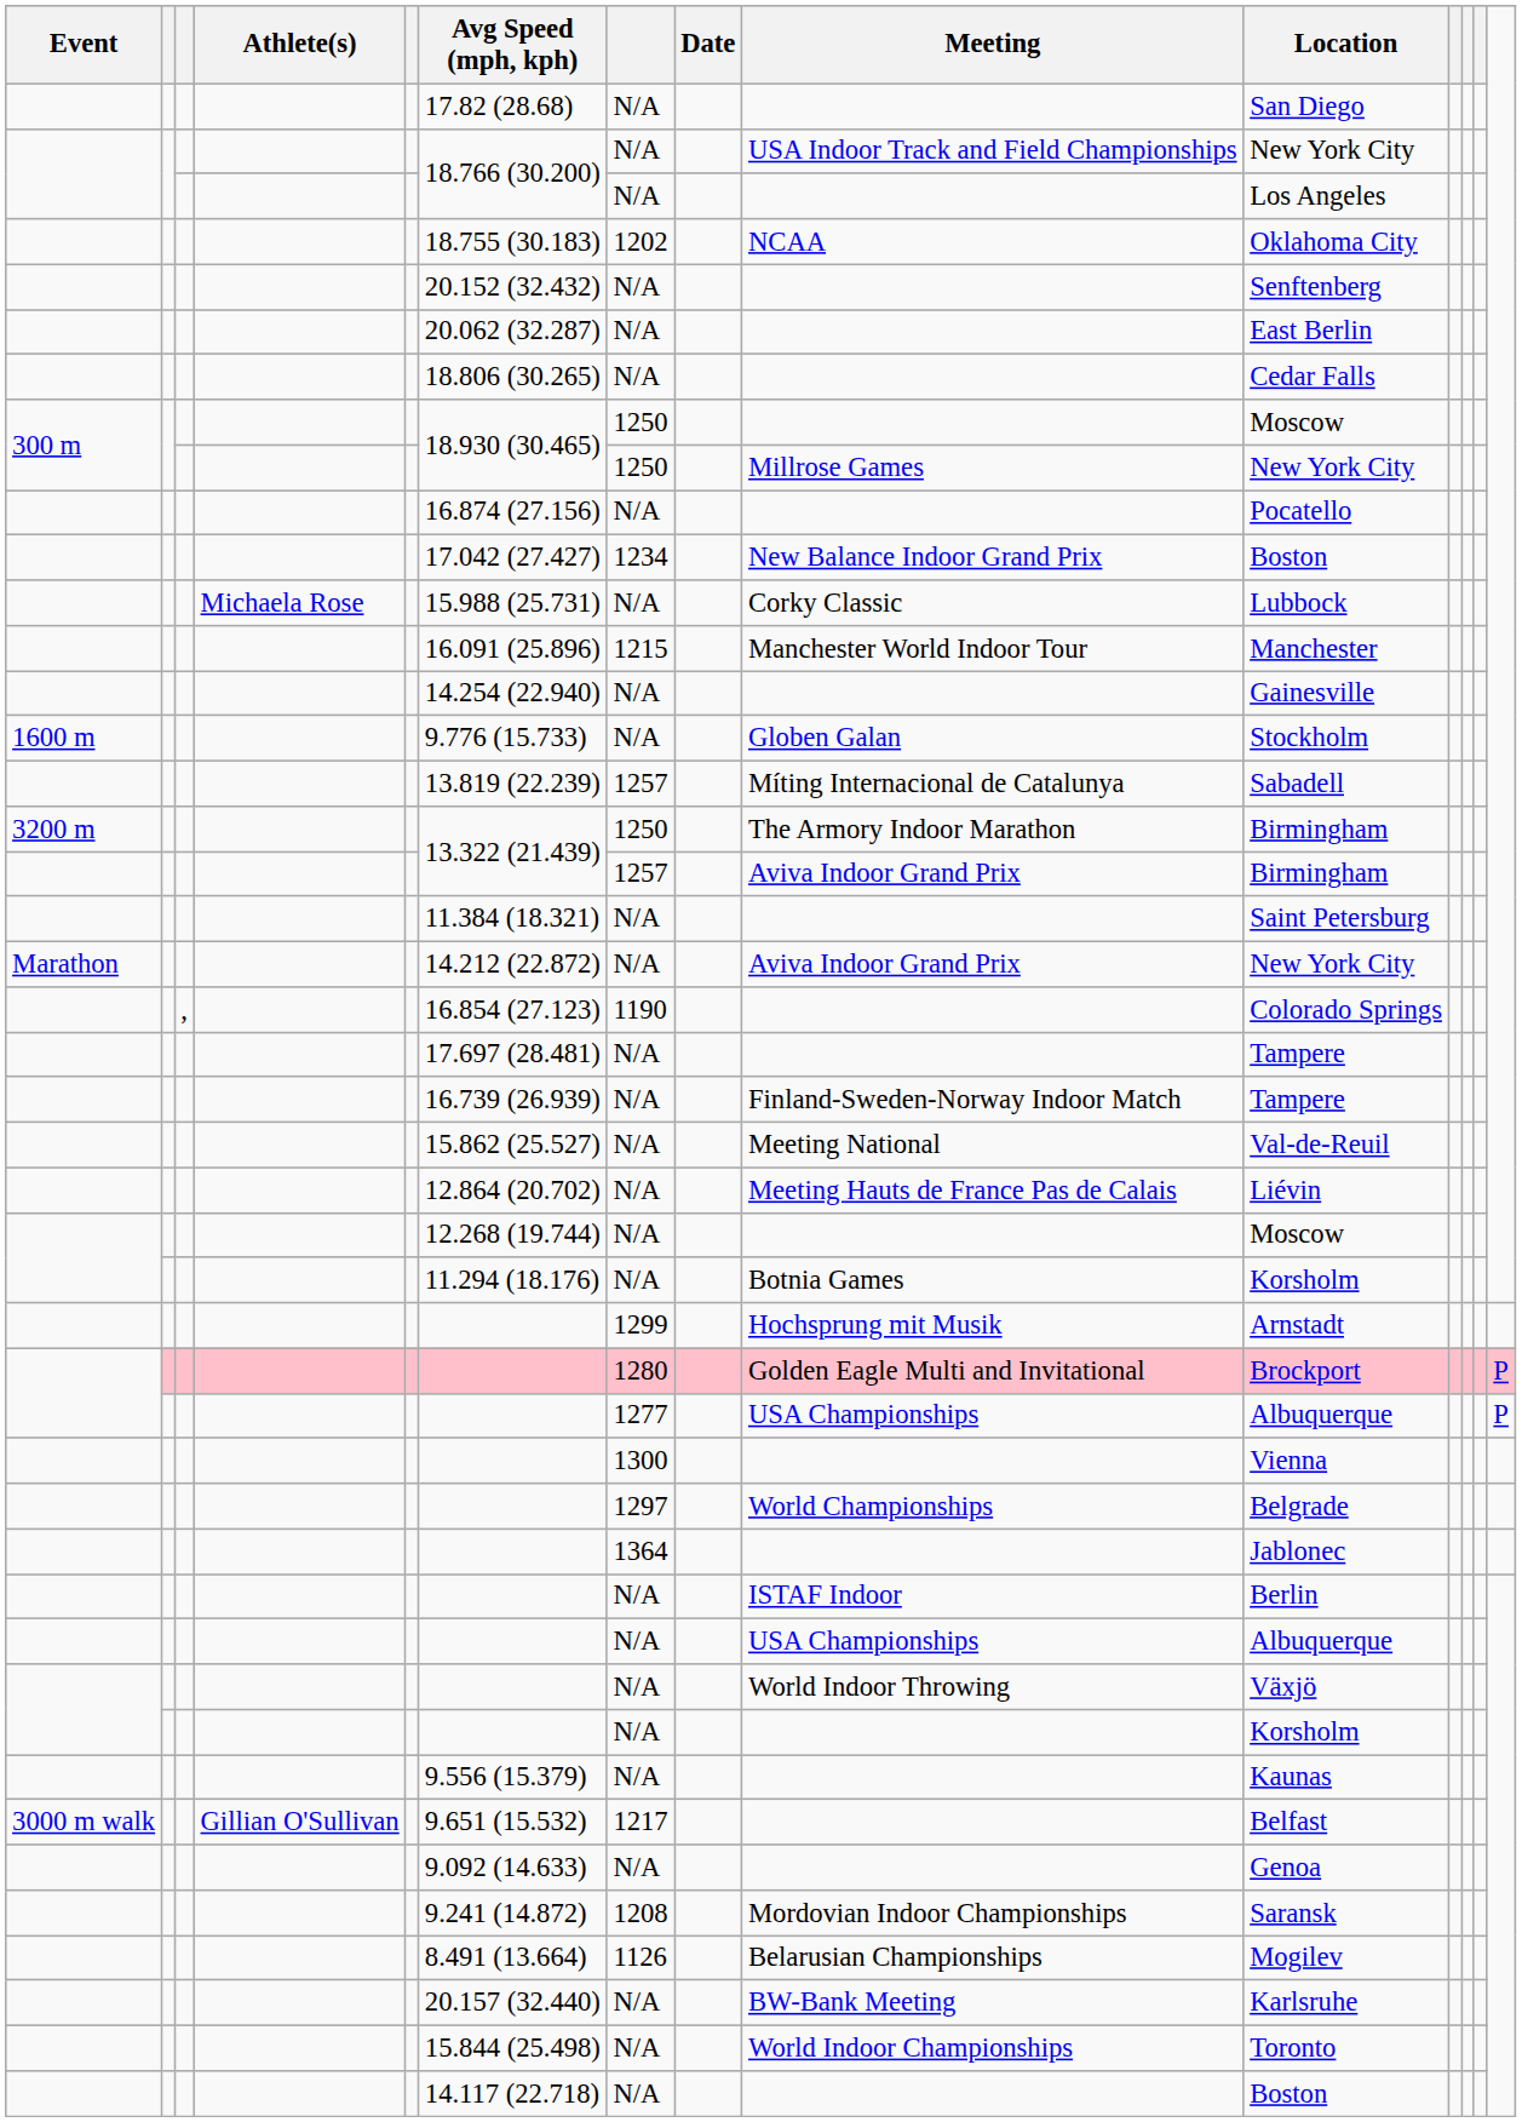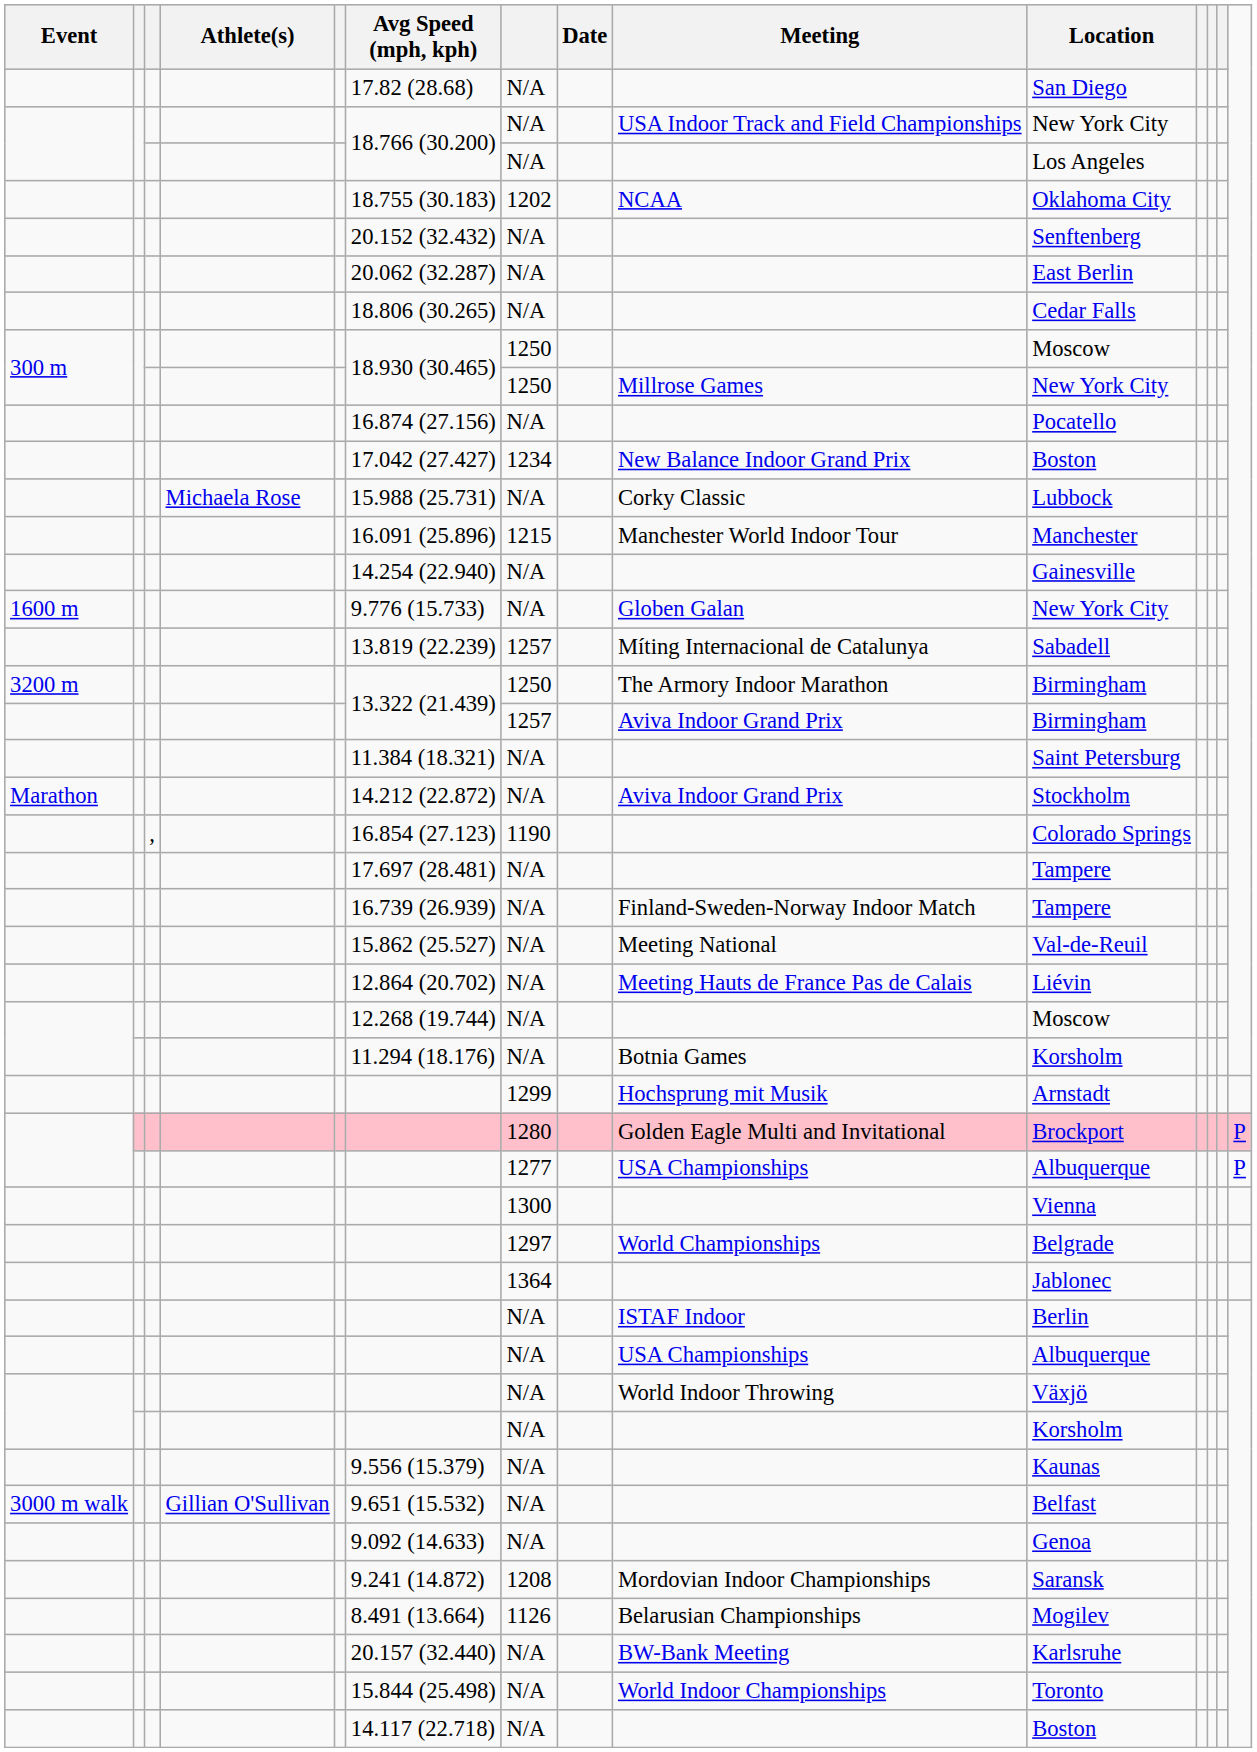 <table class="wikitable sortable plainrowheaders" style="font-size:90%;">
 <tr>
 <th>Event</th>
 <th></th>
 <th class="unsortable"></th>
 <th>Athlete(s)</th>
 <th></th>
 <th>Avg Speed<br>(mph, kph)</th>
 <th></th>
 <th>Date</th>
 <th>Meeting</th>
 <th>Location</th>
 <th></th>
 <th class="unsortable"></th>
 <th class="unsortable"></th>
 </tr>
 <tr>
 <td></td>
 <td data-sort-value="1Secs00005.74"></td>
 <td></td>
 <td></td>
 <td></td>
 <td>17.82 (28.68)</td>
 <td>N/A</td>
 <td></td>
 <td></td>
 <td><a href='#'>San Diego</a></td>
 <td></td>
 <td></td>
 <td></td>
 </tr>
 <tr>
 <td rowspan=2></td>
 <td rowspan=2 data-sort-value="1Secs00006.54"></td>
 <td></td>
 <td></td>
 <td></td>
 <td rowspan="2">18.766 (30.200)</td>
 <td>N/A</td>
 <td></td>
 <td><a href='#'>USA Indoor Track and Field Championships</a></td>
 <td>New York City</td>
 <td></td>
 <td></td>
 <td></td>
 </tr>
 <tr>
 <td></td>
 <td></td>
 <td></td>
 <td>N/A</td>
 <td></td>
 <td></td>
 <td>Los Angeles</td>
 <td></td>
 <td></td>
 <td></td>
 </tr>
 <tr>
 <td></td>
 <td data-sort-value="1Secs00006.56"></td>
 <td></td>
 <td></td>
 <td></td>
 <td>18.755 (30.183)</td>
 <td>1202</td>
 <td></td>
 <td><a href='#'>NCAA</a></td>
 <td><a href='#'>Oklahoma City</a></td>
 <td></td>
 <td></td>
 <td></td>
 </tr>
 <tr>
 <td></td>
 <td data-sort-value="1Secs00010.15"></td>
 <td></td>
 <td></td>
 <td></td>
 <td>20.152 (32.432)</td>
 <td>N/A</td>
 <td></td>
 <td></td>
 <td><a href='#'>Senftenberg</a></td>
 <td></td>
 <td></td>
 <td></td>
 </tr>
 <tr>
 <td></td>
 <td data-sort-value="1Secs00011.15"></td>
 <td></td>
 <td></td>
 <td></td>
 <td>20.062 (32.287)</td>
 <td>N/A</td>
 <td></td>
 <td></td>
 <td><a href='#'>East Berlin</a></td>
 <td></td>
 <td></td>
 <td></td>
 </tr>
 <tr>
 <td></td>
 <td data-sort-value="1Secs00032.63"></td>
 <td></td>
 <td></td>
 <td></td>
 <td>18.806 (30.265)</td>
 <td>N/A</td>
 <td></td>
 <td></td>
 <td><a href='#'>Cedar Falls</a></td>
 <td></td>
 <td></td>
 <td></td>
 </tr>
 <tr>
 <td rowspan=2><a href='#'>300 m</a></td>
 <td rowspan=2></td>
 <td></td>
 <td></td>
 <td></td>
 <td rowspan="2">18.930 (30.465)</td>
 <td>1250</td>
 <td></td>
 <td></td>
 <td>Moscow</td>
 <td></td>
 <td></td>
 <td></td>
 </tr>
 <tr>
 <td></td>
 <td></td>
 <td></td>
 <td>1250</td>
 <td></td>
 <td><a href='#'>Millrose Games</a></td>
 <td><a href='#'>New York City</a></td>
 <td></td>
 <td></td>
 <td></td>
 </tr>
 <tr>
 <td></td>
 <td data-sort-value="1Secs00060.61"></td>
 <td></td>
 <td></td>
 <td></td>
 <td>16.874 (27.156)</td>
 <td>N/A</td>
 <td></td>
 <td></td>
 <td><a href='#'>Pocatello</a></td>
 <td></td>
 <td></td>
 <td></td>
 </tr>
 <tr>
 <td></td>
 <td data-sort-value="1Secs00065.63"></td>
 <td></td>
 <td></td>
 <td></td>
 <td>17.042 (27.427)</td>
 <td>1234</td>
 <td></td>
 <td><a href='#'>New Balance Indoor Grand Prix</a></td>
 <td><a href='#'>Boston</a></td>
 <td></td>
 <td></td>
 <td></td>
 </tr>
 <tr>
 <td></td>
 <td data-sort-value="1Secs00076.76"></td>
 <td></td>
 <td><a href='#'>Michaela Rose</a></td>
 <td></td>
 <td>15.988 (25.731)</td>
 <td>N/A</td>
 <td></td>
 <td>Corky Classic</td>
 <td><a href='#'>Lubbock</a></td>
 <td></td>
 <td></td>
 <td></td>
 </tr>
 <tr>
 <td></td>
 <td data-sort-value="1Secs00083.41"></td>
 <td></td>
 <td></td>
 <td></td>
 <td>16.091 (25.896)</td>
 <td>1215</td>
 <td></td>
 <td>Manchester World Indoor Tour</td>
 <td><a href='#'>Manchester</a></td>
 <td></td>
 <td></td>
 <td></td>
 </tr>
 <tr>
 <td></td>
 <td data-sort-value="1Secs000143.5"></td>
 <td></td>
 <td></td>
 <td></td>
 <td>14.254 (22.940)</td>
 <td>N/A</td>
 <td></td>
 <td></td>
 <td><a href='#'>Gainesville</a></td>
 <td></td>
 <td></td>
 <td></td>
 </tr>
 <tr>
 <td><a href='#'>1600 m</a></td>
 <td></td>
 <td></td>
 <td></td>
 <td></td>
 <td>9.776 (15.733)</td>
 <td>N/A</td>
 <td></td>
 <td><a href='#'>Globen Galan</a></td>
-<td><a href='#'>Stockholm</a></td>
+<td><a href='#'>New York City</a></td>
 <td></td>
 <td></td>
 <td></td>
 </tr>
 <tr>
 <td></td>
 <td data-sort-value="1Secs00323.75"></td>
 <td></td>
 <td></td>
 <td></td>
 <td>13.819 (22.239)</td>
 <td>1257</td>
 <td></td>
 <td>Míting Internacional de Catalunya</td>
 <td><a href='#'>Sabadell</a></td>
 <td></td>
 <td></td>
 <td></td>
 </tr>
 <tr>
 <td><a href='#'>3200 m</a></td>
 <td></td>
 <td></td>
 <td></td>
 <td></td>
 <td rowspan="2">13.322 (21.439)</td>
 <td>1250</td>
 <td></td>
 <td>The Armory Indoor Marathon</td>
 <td><a href='#'>Birmingham</a></td>
 <td></td>
 <td></td>
 <td></td>
 </tr>
 <tr>
 <td></td>
 <td data-sort-value="1Secs00540.48"></td>
 <td></td>
 <td></td>
 <td></td>
 <td>1257</td>
 <td></td>
 <td><a href='#'>Aviva Indoor Grand Prix</a></td>
 <td><a href='#'>Birmingham</a></td>
 <td></td>
 <td></td>
 <td></td>
 </tr>
 <tr>
 <td></td>
 <td data-sort-value="1Secs01964.97"></td>
 <td></td>
 <td></td>
 <td></td>
 <td>11.384 (18.321)</td>
 <td>N/A</td>
 <td></td>
 <td></td>
 <td><a href='#'>Saint Petersburg</a></td>
 <td></td>
 <td></td>
 <td></td>
 </tr>
 <tr>
 <td><a href='#'>Marathon</a></td>
 <td></td>
 <td></td>
 <td></td>
 <td></td>
 <td>14.212 (22.872)</td>
 <td>N/A</td>
 <td></td>
 <td><a href='#'>Aviva Indoor Grand Prix</a></td>
-<td><a href='#'>New York City</a></td>
+<td><a href='#'>Stockholm</a></td>
 <td></td>
 <td></td>
 <td></td>
 </tr>
 <tr>
 <td></td>
 <td data-sort-value="1Secs0007.30"><br></td>
 <td>,</td>
 <td></td>
 <td></td>
 <td>16.854 (27.123)</td>
 <td>1190</td>
 <td></td>
 <td></td>
 <td><a href='#'>Colorado Springs</a></td>
 <td></td>
 <td></td>
 <td></td>
 </tr>
 <tr>
 <td></td>
 <td data-sort-value="1Secs00012.64"></td>
 <td></td>
 <td></td>
 <td></td>
 <td>17.697 (28.481)</td>
 <td>N/A</td>
 <td></td>
 <td></td>
 <td><a href='#'>Tampere</a></td>
 <td></td>
 <td></td>
 <td></td>
 </tr>
 <tr>
 <td></td>
 <td data-sort-value="1Secs00040.09"></td>
 <td></td>
 <td></td>
 <td></td>
 <td>16.739 (26.939)</td>
 <td>N/A</td>
 <td></td>
 <td>Finland-Sweden-Norway Indoor Match</td>
 <td><a href='#'>Tampere</a></td>
 <td></td>
 <td><wbr></td>
 <td></td>
 </tr>
 <tr>
 <td></td>
 <td data-sort-value="1Secs00056.41"></td>
 <td></td>
 <td></td>
 <td></td>
 <td>15.862 (25.527)</td>
 <td>N/A</td>
 <td></td>
 <td>Meeting National</td>
 <td><a href='#'>Val-de-Reuil</a></td>
 <td></td>
 <td><wbr></td>
 <td></td>
 </tr>
 <tr>
 <td></td>
 <td data-sort-value="1Secs00365.29"></td>
 <td></td>
 <td></td>
 <td></td>
 <td>12.864 (20.702)</td>
 <td>N/A</td>
 <td></td>
 <td><a href='#'>Meeting Hauts de France Pas de Calais</a></td>
 <td><a href='#'>Liévin</a></td>
 <td></td>
 <td></td>
 <td></td>
 </tr>
 <tr>
 <td rowspan=2></td>
 <td data-sort-value="1Secs00547.00"></td>
 <td></td>
 <td></td>
 <td></td>
 <td>12.268 (19.744)</td>
 <td>N/A</td>
 <td></td>
 <td></td>
 <td>Moscow</td>
 <td></td>
 <td></td>
 <td></td>
 </tr>
 <tr>
 <td data-sort-value="1Secs00594.20"></td>
 <td></td>
 <td></td>
 <td></td>
 <td>11.294 (18.176)</td>
 <td>N/A</td>
 <td></td>
 <td>Botnia Games</td>
 <td><a href='#'>Korsholm</a></td>
 <td></td>
 <td><wbr></td>
 <td></td>
 </tr>
 <tr>
 <td></td>
 <td data-sort-value="2Mtrs000002.08"></td>
 <td></td>
 <td></td>
 <td></td>
 <td></td>
 <td>1299</td>
 <td></td>
 <td><a href='#'>Hochsprung mit Musik</a></td>
 <td><a href='#'>Arnstadt</a></td>
 <td></td>
 <td></td>
 <td></td>
 <td></td>
 </tr>
 <tr>
 <td rowspan=2></td>
 <td style="background:pink;" data-sort-value="2Mtrs000005.03"></td>
 <td style="background:pink;"></td>
 <td style="background:pink;"></td>
 <td style="background:pink;"><br></td>
 <td style="background:pink;"></td>
 <td style="background:pink;">1280</td>
 <td style="background:pink;"></td>
 <td style="background:pink;">Golden Eagle Multi and Invitational</td>
 <td style="background:pink;"><a href='#'>Brockport</a></td>
 <td style="background:pink;"></td>
 <td style="background:pink;"></td>
 <td style="background:pink;"></td>
 <td style="background:pink;"><a href='#'>P</a></td>
 </tr>
 <tr>
 <td data-sort-value="2Mtrs000005.02"></td>
 <td></td>
 <td></td>
 <td></td>
 <td></td>
 <td>1277</td>
 <td></td>
 <td><a href='#'>USA Championships</a></td>
 <td><a href='#'>Albuquerque</a></td>
 <td></td>
 <td></td>
 <td></td>
 <td><a href='#'>P</a></td>
 </tr>
 <tr>
 <td></td>
 <td data-sort-value="2Mtrs000007.37"></td>
 <td></td>
 <td></td>
 <td></td>
 <td></td>
 <td>1300</td>
 <td></td>
 <td></td>
 <td><a href='#'>Vienna</a></td>
 <td></td>
 <td></td>
 <td></td>
 <td></td>
 </tr>
 <tr>
 <td></td>
 <td data-sort-value="2Mtrs000015.74"></td>
 <td></td>
 <td></td>
 <td></td>
 <td></td>
 <td>1297</td>
 <td></td>
 <td><a href='#'>World Championships</a></td>
 <td><a href='#'>Belgrade</a></td>
 <td></td>
 <td></td>
 <td></td>
 </tr>
 <tr>
 <td></td>
 <td data-sort-value="2Mtrs000022.50"></td>
 <td></td>
 <td></td>
 <td></td>
 <td></td>
 <td>1364</td>
 <td></td>
 <td></td>
 <td><a href='#'>Jablonec</a></td>
 <td></td>
 <td></td>
 <td></td>
 <td></td>
 </tr>
 <tr>
 <td></td>
 <td></td>
 <td></td>
 <td></td>
 <td></td>
 <td></td>
 <td>N/A</td>
 <td></td>
 <td><a href='#'>ISTAF Indoor</a></td>
 <td><a href='#'>Berlin</a></td>
 <td></td>
 <td></td>
 <td></td>
 </tr>
 <tr>
 <td></td>
 <td data-sort-value="2Mtrs000026.02"></td>
 <td></td>
 <td></td>
 <td rowspan=1></td>
 <td></td>
 <td>N/A</td>
 <td></td>
 <td><a href='#'>USA Championships</a></td>
 <td><a href='#'>Albuquerque</a></td>
 <td></td>
 <td></td>
 <td></td>
 </tr>
 <tr>
 <td rowspan=2></td>
 <td data-sort-value="2Mtrs000057.75"></td>
 <td></td>
 <td></td>
 <td></td>
 <td></td>
 <td>N/A</td>
 <td></td>
 <td>World Indoor Throwing</td>
 <td><a href='#'>Växjö</a></td>
 <td></td>
 <td></td>
 <td></td>
 </tr>
 <tr>
 <td data-sort-value="2Mtrs000061.29"></td>
 <td></td>
 <td></td>
 <td></td>
 <td></td>
 <td>N/A</td>
 <td></td>
 <td></td>
 <td><a href='#'>Korsholm</a></td>
 <td></td>
 <td></td>
 <td></td>
 </tr>
 <tr>
 <td></td>
 <td data-sort-value="1Secs00376.72"></td>
 <td></td>
 <td></td>
 <td></td>
 <td>9.556 (15.379)</td>
 <td>N/A</td>
 <td></td>
 <td></td>
 <td><a href='#'>Kaunas</a></td>
 <td></td>
 <td></td>
 <td></td>
 </tr>
 <tr>
 <td><a href='#'>3000 m walk</a></td>
 <td></td>
 <td></td>
 <td><a href='#'>Gillian O'Sullivan</a></td>
 <td></td>
 <td>9.651 (15.532)</td>
-<td>1217</td>
+<td>N/A</td>
 <td></td>
 <td></td>
 <td><a href='#'>Belfast</a></td>
 <td></td>
 <td></td>
 <td></td>
 </tr>
 <tr>
 <td></td>
 <td data-sort-value="1Secs00791.88"></td>
 <td></td>
 <td></td>
 <td></td>
 <td>9.092 (14.633)</td>
 <td>N/A</td>
 <td></td>
 <td></td>
 <td><a href='#'>Genoa</a></td>
 <td></td>
 <td></td>
 <td></td>
 </tr>
 <tr>
 <td></td>
 <td data-sort-value="1Secs01210.30"></td>
 <td></td>
 <td></td>
 <td></td>
 <td>9.241 (14.872)</td>
 <td>1208</td>
 <td></td>
 <td>Mordovian Indoor Championships</td>
 <td><a href='#'>Saransk</a></td>
 <td></td>
 <td></td>
 <td></td>
 </tr>
 <tr>
 <td></td>
 <td data-sort-value="1Secs02634.63"></td>
 <td></td>
 <td></td>
 <td></td>
 <td>8.491 (13.664)</td>
 <td>1126</td>
 <td></td>
 <td>Belarusian Championships</td>
 <td><a href='#'>Mogilev</a></td>
 <td></td>
 <td></td>
 <td></td>
 </tr>
 <tr>
 <td></td>
 <td data-sort-value="1Secs00044.39"></td>
 <td></td>
 <td></td>
 <td></td>
 <td>20.157 (32.440)</td>
 <td>N/A</td>
 <td></td>
 <td><a href='#'>BW-Bank Meeting</a></td>
 <td><a href='#'>Karlsruhe</a></td>
 <td></td>
 <td></td>
 <td></td>
 </tr>
 <tr>
 <td></td>
 <td data-sort-value="1Secs00225.90"></td>
 <td></td>
 <td></td>
 <td></td>
 <td>15.844 (25.498)</td>
 <td>N/A</td>
 <td></td>
 <td><a href='#'>World Indoor Championships</a></td>
 <td><a href='#'>Toronto</a></td>
 <td></td>
 <td></td>
 <td></td>
 </tr>
 <tr>
 <td></td>
 <td data-sort-value="1Secs00633.85"></td>
 <td></td>
 <td></td>
 <td></td>
 <td>14.117 (22.718)</td>
 <td>N/A</td>
 <td></td>
 <td></td>
 <td><a href='#'>Boston</a></td>
 <td></td>
 <td></td>
 <td></td>
 </tr>
 </table>
